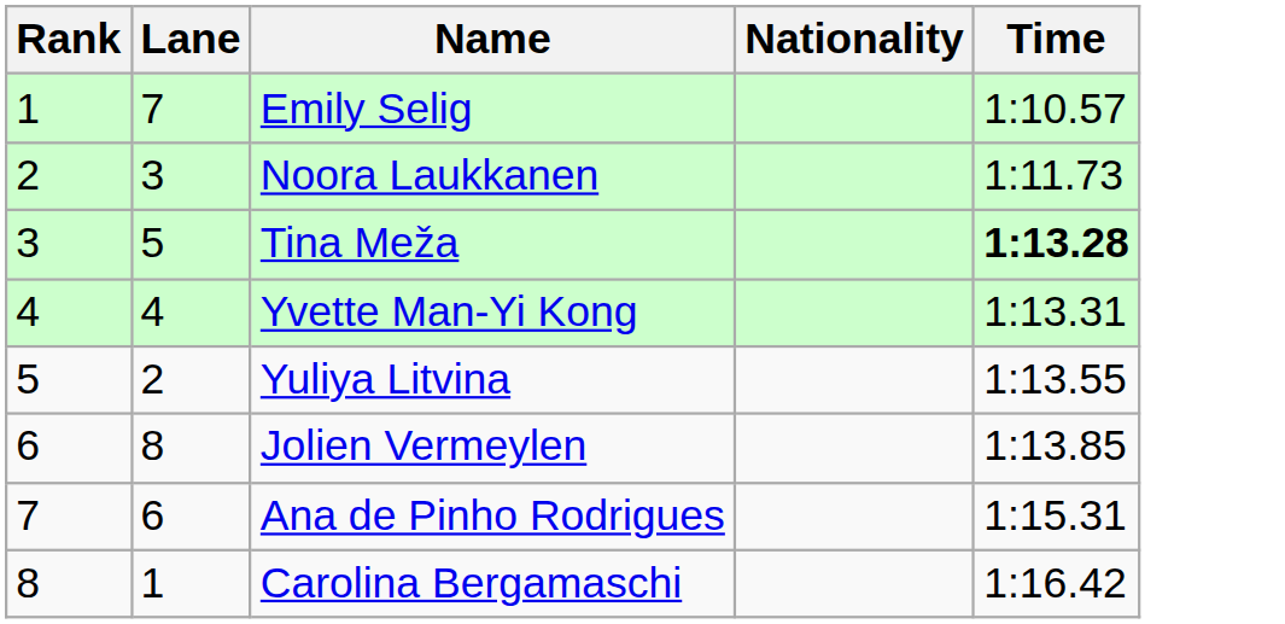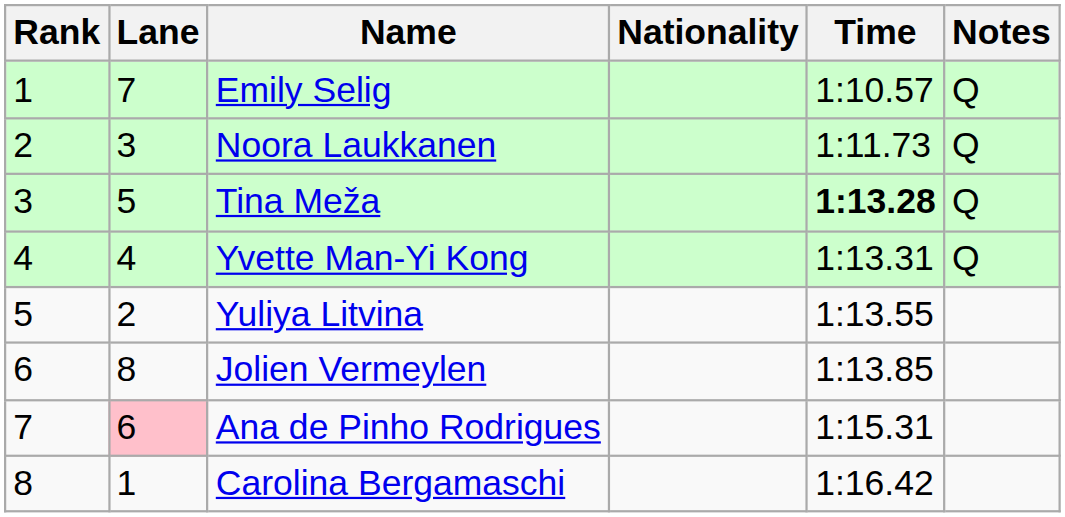 <table class="wikitable">
 <tr>
 <th>Rank</th>
 <th>Lane</th>
 <th>Name</th>
 <th>Nationality</th>
 <th>Time</th>
+<th>Notes</th>
 </tr>
 <tr bgcolor=ccffcc>
 <td>1</td>
 <td>7</td>
 <td><a href='#'>Emily Selig</a></td>
 <td></td>
 <td>1:10.57</td>
+<td>Q</td>
 </tr>
 <tr bgcolor=ccffcc>
 <td>2</td>
 <td>3</td>
 <td><a href='#'>Noora Laukkanen</a></td>
 <td></td>
 <td>1:11.73</td>
+<td>Q</td>
 </tr>
 <tr bgcolor=ccffcc>
 <td>3</td>
 <td>5</td>
 <td><a href='#'>Tina Meža</a></td>
 <td></td>
 <td><strong>1:13.28</strong></td>
+<td>Q</td>
 </tr>
 <tr bgcolor=ccffcc>
 <td>4</td>
 <td>4</td>
 <td><a href='#'>Yvette Man-Yi Kong</a></td>
 <td></td>
 <td>1:13.31</td>
+<td>Q</td>
 </tr>
 <tr>
 <td>5</td>
 <td>2</td>
 <td><a href='#'>Yuliya Litvina</a></td>
 <td></td>
 <td>1:13.55</td>
+<td></td>
 </tr>
 <tr>
 <td>6</td>
 <td>8</td>
 <td><a href='#'>Jolien Vermeylen</a></td>
 <td></td>
 <td>1:13.85</td>
+<td></td>
 </tr>
 <tr>
 <td>7</td>
-<td>6</td>
+<td style="background: pink;">6</td>
 <td><a href='#'>Ana de Pinho Rodrigues</a></td>
 <td></td>
 <td>1:15.31</td>
+<td></td>
 </tr>
 <tr>
 <td>8</td>
 <td>1</td>
 <td><a href='#'>Carolina Bergamaschi</a></td>
 <td></td>
 <td>1:16.42</td>
+<td></td>
 </tr>
 </table>
